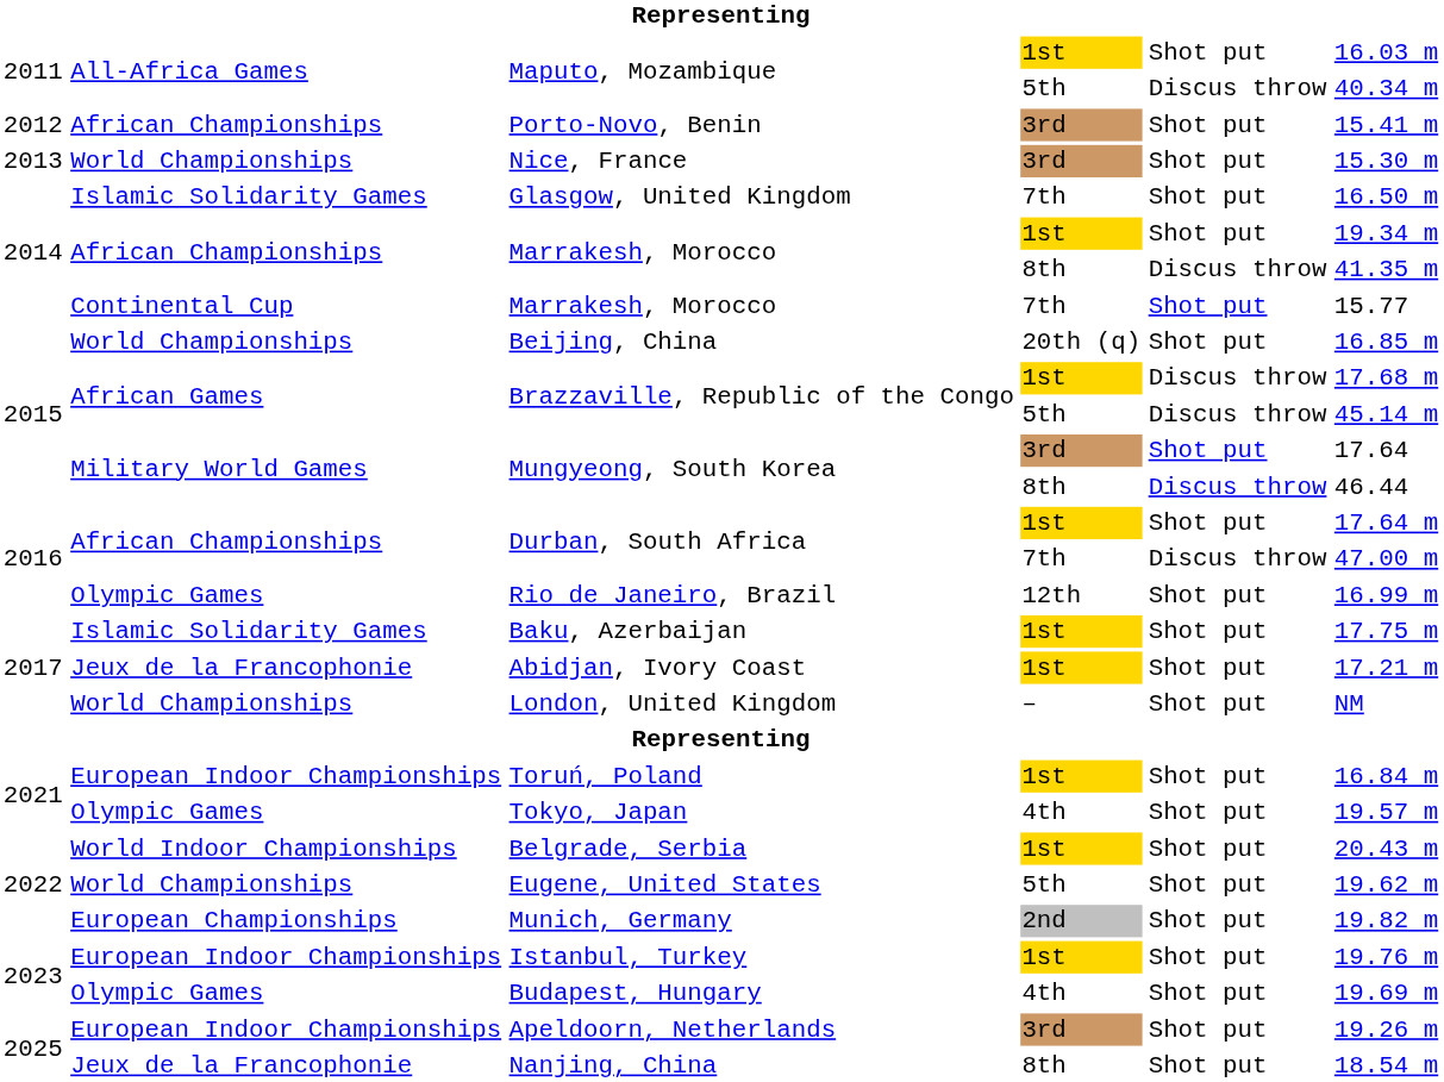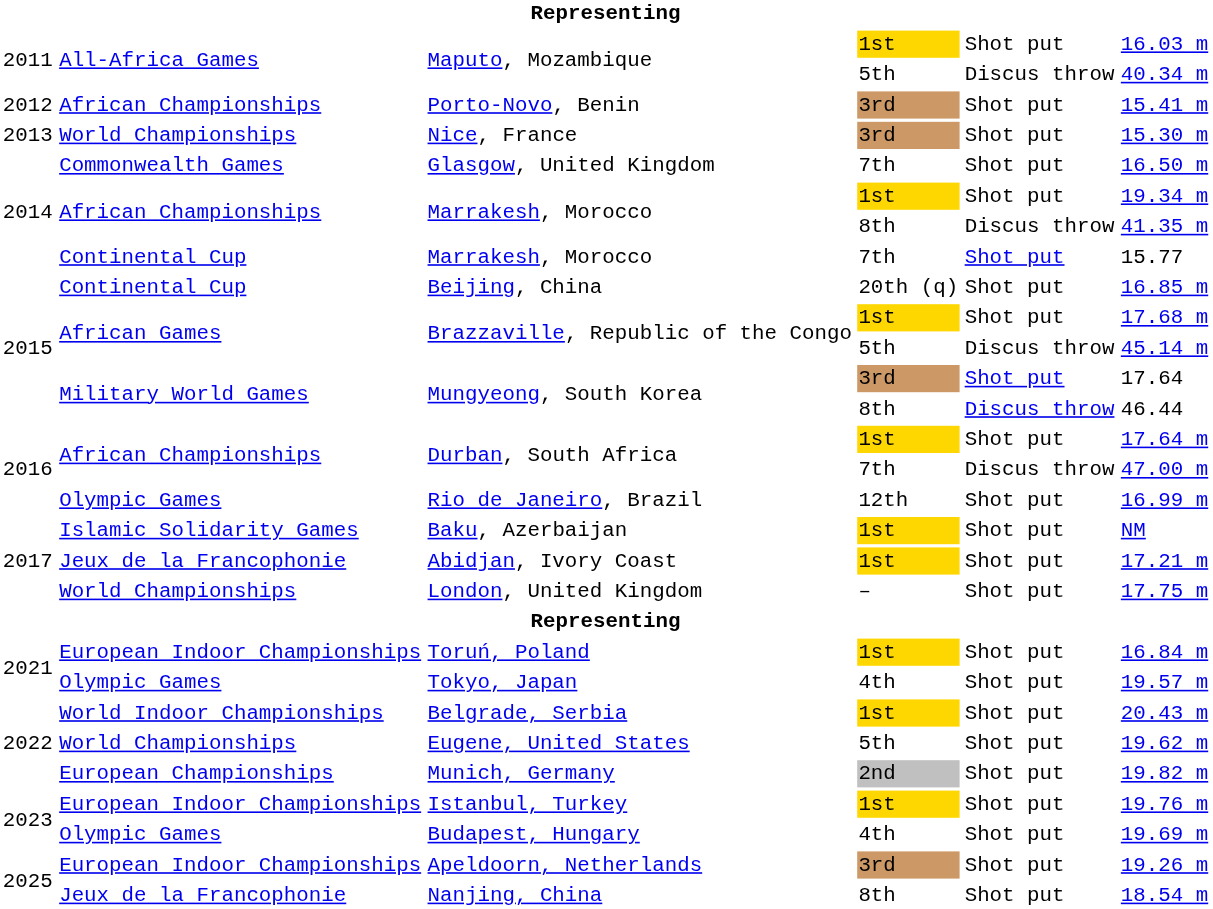 <table>
 <tr>
 <th colspan="6">Representing </th>
 </tr>
 <tr>
 <td rowspan=2>2011</td>
 <td rowspan=2><a href='#'>All-Africa Games</a></td>
 <td rowspan=2><a href='#'>Maputo</a>, Mozambique</td>
 <td bgcolor=gold>1st</td>
 <td>Shot put</td>
 <td><a href='#'>16.03 m</a></td>
 </tr>
 <tr>
 <td>5th</td>
 <td>Discus throw</td>
 <td><a href='#'>40.34 m</a></td>
 </tr>
 <tr>
 <td>2012</td>
 <td><a href='#'>African Championships</a></td>
 <td><a href='#'>Porto-Novo</a>, Benin</td>
 <td bgcolor=cc9966>3rd</td>
 <td>Shot put</td>
 <td><a href='#'>15.41 m</a></td>
 </tr>
 <tr>
 <td>2013</td>
 <td><a href='#'>World Championships</a></td>
 <td><a href='#'>Nice</a>, France</td>
 <td bgcolor=cc9966>3rd</td>
 <td>Shot put</td>
 <td><a href='#'>15.30 m</a></td>
 </tr>
 <tr>
 <td rowspan=4>2014</td>
-<td><a href='#'>Islamic Solidarity Games</a></td>
+<td><a href='#'>Commonwealth Games</a></td>
 <td><a href='#'>Glasgow</a>, United Kingdom</td>
 <td>7th</td>
 <td>Shot put</td>
 <td><a href='#'>16.50 m</a></td>
 </tr>
 <tr>
 <td rowspan=2><a href='#'>African Championships</a></td>
 <td rowspan=2><a href='#'>Marrakesh</a>, Morocco</td>
 <td bgcolor=gold>1st</td>
 <td>Shot put</td>
 <td><a href='#'>19.34 m</a></td>
 </tr>
 <tr>
 <td>8th</td>
 <td>Discus throw</td>
 <td><a href='#'>41.35 m</a></td>
 </tr>
 <tr>
 <td><a href='#'>Continental Cup</a></td>
 <td><a href='#'>Marrakesh</a>, Morocco</td>
 <td>7th</td>
 <td><a href='#'>Shot put</a></td>
 <td>15.77</td>
 </tr>
 <tr>
 <td rowspan=5>2015</td>
-<td><a href='#'>World Championships</a></td>
+<td><a href='#'>Continental Cup</a></td>
 <td><a href='#'>Beijing</a>, China</td>
 <td>20th (q)</td>
 <td>Shot put</td>
 <td><a href='#'>16.85 m</a></td>
 </tr>
 <tr>
 <td rowspan=2><a href='#'>African Games</a></td>
 <td rowspan=2><a href='#'>Brazzaville</a>, Republic of the Congo</td>
 <td bgcolor=gold>1st</td>
-<td>Discus throw</td>
+<td>Shot put</td>
 <td><a href='#'>17.68 m</a></td>
 </tr>
 <tr>
 <td>5th</td>
 <td>Discus throw</td>
 <td><a href='#'>45.14 m</a></td>
 </tr>
 <tr>
 <td rowspan=2><a href='#'>Military World Games</a></td>
 <td rowspan=2><a href='#'>Mungyeong</a>, South Korea</td>
 <td bgcolor=cc9966>3rd</td>
 <td><a href='#'>Shot put</a></td>
 <td>17.64</td>
 </tr>
 <tr>
 <td>8th</td>
 <td><a href='#'>Discus throw</a></td>
 <td>46.44</td>
 </tr>
 <tr>
 <td rowspan=3>2016</td>
 <td rowspan=2><a href='#'>African Championships</a></td>
 <td rowspan=2><a href='#'>Durban</a>, South Africa</td>
 <td bgcolor=gold>1st</td>
 <td>Shot put</td>
 <td><a href='#'>17.64 m</a></td>
 </tr>
 <tr>
 <td>7th</td>
 <td>Discus throw</td>
 <td><a href='#'>47.00 m</a></td>
 </tr>
 <tr>
 <td><a href='#'>Olympic Games</a></td>
 <td><a href='#'>Rio de Janeiro</a>, Brazil</td>
 <td>12th</td>
 <td>Shot put</td>
 <td><a href='#'>16.99 m</a></td>
 </tr>
 <tr>
 <td rowspan=3>2017</td>
 <td><a href='#'>Islamic Solidarity Games</a></td>
 <td><a href='#'>Baku</a>, Azerbaijan</td>
 <td bgcolor=gold>1st</td>
 <td>Shot put</td>
-<td><a href='#'>17.75 m</a></td>
+<td><a href='#'>NM</a></td>
 </tr>
 <tr>
 <td><a href='#'>Jeux de la Francophonie</a></td>
 <td><a href='#'>Abidjan</a>, Ivory Coast</td>
 <td bgcolor=gold>1st</td>
 <td>Shot put</td>
 <td><a href='#'>17.21 m</a></td>
 </tr>
 <tr>
 <td><a href='#'>World Championships</a></td>
 <td><a href='#'>London</a>, United Kingdom</td>
 <td>–</td>
 <td>Shot put</td>
-<td><a href='#'>NM</a></td>
+<td><a href='#'>17.75 m</a></td>
 </tr>
 <tr>
 <th colspan="6">Representing </th>
 </tr>
 <tr>
 <td rowspan=2>2021</td>
 <td><a href='#'>European Indoor Championships</a></td>
 <td><a href='#'>Toruń, Poland</a></td>
 <td bgcolor=gold>1st</td>
 <td>Shot put</td>
 <td><a href='#'>16.84 m</a></td>
 </tr>
 <tr>
 <td><a href='#'>Olympic Games</a></td>
 <td><a href='#'>Tokyo, Japan</a></td>
 <td>4th</td>
 <td>Shot put</td>
 <td><a href='#'>19.57 m</a></td>
 </tr>
 <tr>
 <td rowspan=3>2022</td>
 <td><a href='#'>World Indoor Championships</a></td>
 <td><a href='#'>Belgrade, Serbia</a></td>
 <td bgcolor=gold>1st</td>
 <td>Shot put</td>
 <td><a href='#'>20.43 m</a></td>
 </tr>
 <tr>
 <td><a href='#'>World Championships</a></td>
 <td><a href='#'>Eugene, United States</a></td>
 <td>5th</td>
 <td>Shot put</td>
 <td><a href='#'>19.62 m</a></td>
 </tr>
 <tr>
 <td><a href='#'>European Championships</a></td>
 <td><a href='#'>Munich, Germany</a></td>
 <td bgcolor=silver>2nd</td>
 <td>Shot put</td>
 <td><a href='#'>19.82 m</a></td>
 </tr>
 <tr>
 <td rowspan=2>2023</td>
 <td><a href='#'>European Indoor Championships</a></td>
 <td><a href='#'>Istanbul, Turkey</a></td>
 <td bgcolor=gold>1st</td>
 <td>Shot put</td>
 <td><a href='#'>19.76 m</a></td>
 </tr>
 <tr>
 <td><a href='#'>Olympic Games</a></td>
 <td><a href='#'>Budapest, Hungary</a></td>
 <td>4th</td>
 <td>Shot put</td>
 <td><a href='#'>19.69 m</a></td>
 </tr>
 <tr>
 <td rowspan=2>2025</td>
 <td><a href='#'>European Indoor Championships</a></td>
 <td><a href='#'>Apeldoorn, Netherlands</a></td>
 <td bgcolor=cc9966>3rd</td>
 <td>Shot put</td>
 <td><a href='#'>19.26 m</a></td>
 </tr>
 <tr>
 <td><a href='#'>Jeux de la Francophonie</a></td>
 <td><a href='#'>Nanjing, China</a></td>
 <td>8th</td>
 <td>Shot put</td>
 <td><a href='#'>18.54 m</a></td>
 </tr>
 </table>
